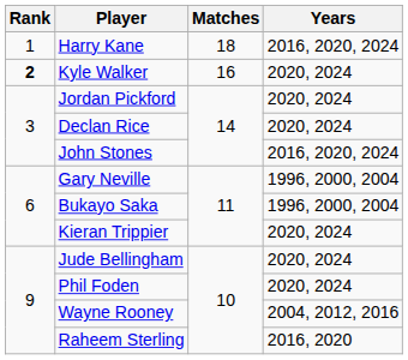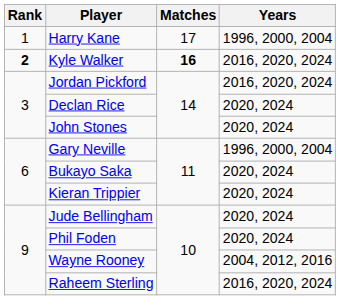 <table class="wikitable">
 <tr>
 <th>Rank</th>
 <th>Player</th>
 <th>Matches</th>
 <th>Years</th>
 </tr>
 <tr>
 <td align=center>1</td>
 <td><a href='#'>Harry Kane</a></td>
-<td align=center>18</td>
-<td>2016, 2020, 2024</td>
+<td align=center>17</td>
+<td>1996, 2000, 2004</td>
 </tr>
 <tr>
 <td align=center><strong>2</strong></td>
 <td><a href='#'>Kyle Walker</a></td>
-<td align=center>16</td>
-<td>2020, 2024</td>
+<td align=center><strong>16</strong></td>
+<td>2016, 2020, 2024</td>
 </tr>
 <tr>
 <td rowspan=3 align=center>3</td>
 <td><a href='#'>Jordan Pickford</a></td>
 <td rowspan=3 align=center>14</td>
-<td>2020, 2024</td>
+<td>2016, 2020, 2024</td>
 </tr>
 <tr>
 <td><a href='#'>Declan Rice</a></td>
 <td>2020, 2024</td>
 </tr>
 <tr>
 <td><a href='#'>John Stones</a></td>
-<td>2016, 2020, 2024</td>
+<td>2020, 2024</td>
 </tr>
 <tr>
 <td rowspan=3 align=center>6</td>
 <td><a href='#'>Gary Neville</a></td>
 <td rowspan=3 align=center>11</td>
 <td>1996, 2000, 2004</td>
 </tr>
 <tr>
 <td><a href='#'>Bukayo Saka</a></td>
-<td>1996, 2000, 2004</td>
+<td>2020, 2024</td>
 </tr>
 <tr>
 <td><a href='#'>Kieran Trippier</a></td>
 <td>2020, 2024</td>
 </tr>
 <tr>
 <td rowspan=4 align=center>9</td>
 <td><a href='#'>Jude Bellingham</a></td>
 <td rowspan=4 align=center>10</td>
 <td>2020, 2024</td>
 </tr>
 <tr>
 <td><a href='#'>Phil Foden</a></td>
 <td>2020, 2024</td>
 </tr>
 <tr>
 <td><a href='#'>Wayne Rooney</a></td>
 <td>2004, 2012, 2016</td>
 </tr>
 <tr>
 <td><a href='#'>Raheem Sterling</a></td>
-<td>2016, 2020</td>
+<td>2016, 2020, 2024</td>
 </tr>
 </table>
